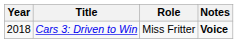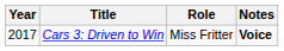 <table class="wikitable unsortable">
 <tr>
 <th>Year</th>
 <th>Title</th>
 <th>Role</th>
 <th class="unsortable">Notes</th>
 </tr>
 <tr>
-<td>2018</td>
+<td>2017</td>
 <td><em><a href='#'>Cars 3: Driven to Win</a></em></td>
 <td>Miss Fritter</td>
 <td><strong>Voice</strong></td>
 </tr>
 </table>
